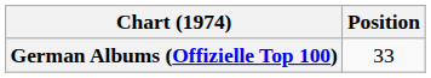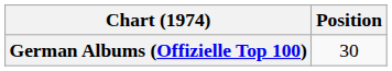 <table class="wikitable plainrowheaders" style="text-align:center">
 <tr>
 <th scope="col">Chart (1974)</th>
 <th scope="col">Position</th>
 </tr>
 <tr>
 <th scope="row">German Albums (<a href='#'>Offizielle Top 100</a>)</th>
-<td>33</td>
+<td>30</td>
 </tr>
 </table>
